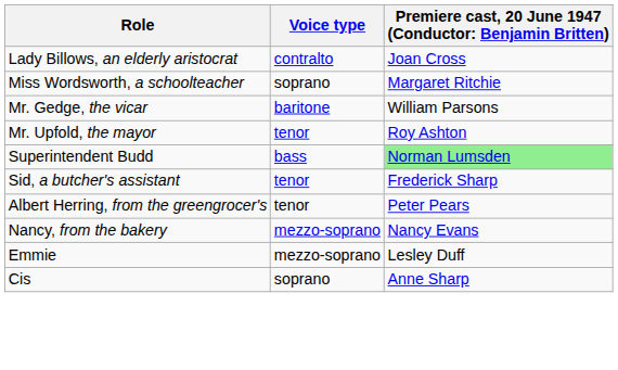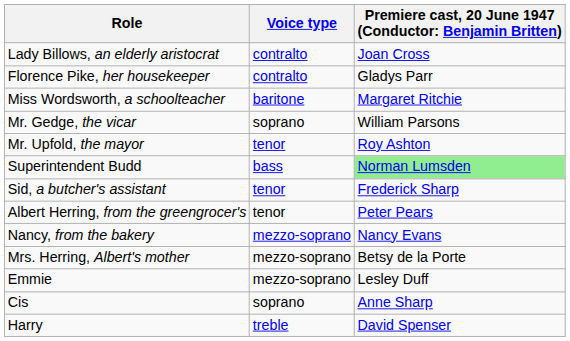 <table class="wikitable">
 <tr>
 <th>Role</th>
 <th><a href='#'>Voice type</a></th>
 <th>Premiere cast, 20 June 1947<br>(Conductor: <a href='#'>Benjamin Britten</a>)</th>
 </tr>
 <tr>
 <td>Lady Billows, <em>an elderly aristocrat</em></td>
 <td><a href='#'>contralto</a></td>
 <td><a href='#'>Joan Cross</a></td>
 </tr>
 <tr>
+<td>Florence Pike, <em>her housekeeper</em></td>
+<td><a href='#'>contralto</a></td>
+<td>Gladys Parr</td>
+</tr>
+<tr>
 <td>Miss Wordsworth, <em>a schoolteacher</em></td>
-<td>soprano</td>
+<td><a href='#'>baritone</a></td>
 <td><a href='#'>Margaret Ritchie</a></td>
 </tr>
 <tr>
 <td>Mr. Gedge, <em>the vicar</em></td>
-<td><a href='#'>baritone</a></td>
+<td>soprano</td>
 <td>William Parsons</td>
 </tr>
 <tr>
 <td>Mr. Upfold, <em>the mayor</em></td>
 <td><a href='#'>tenor</a></td>
 <td><a href='#'>Roy Ashton</a></td>
 </tr>
 <tr>
 <td>Superintendent Budd</td>
 <td><a href='#'>bass</a></td>
 <td style="background: lightgreen;"><a href='#'>Norman Lumsden</a></td>
 </tr>
 <tr>
 <td>Sid, <em>a butcher's assistant</em></td>
 <td><a href='#'>tenor</a></td>
 <td><a href='#'>Frederick Sharp</a></td>
 </tr>
 <tr>
 <td>Albert Herring, <em>from the greengrocer's</em></td>
 <td>tenor</td>
 <td><a href='#'>Peter Pears</a></td>
 </tr>
 <tr>
 <td>Nancy, <em>from the bakery</em></td>
 <td><a href='#'>mezzo-soprano</a></td>
 <td><a href='#'>Nancy Evans</a></td>
 </tr>
 <tr>
+<td>Mrs. Herring, <em>Albert's mother</em></td>
+<td>mezzo-soprano</td>
+<td>Betsy de la Porte</td>
+</tr>
+<tr>
 <td>Emmie</td>
 <td>mezzo-soprano</td>
 <td>Lesley Duff</td>
 </tr>
 <tr>
 <td>Cis</td>
 <td>soprano</td>
 <td><a href='#'>Anne Sharp</a></td>
 </tr>
+<tr>
+<td>Harry</td>
+<td><a href='#'>treble</a></td>
+<td><a href='#'>David Spenser</a></td>
+</tr>
 </table>
